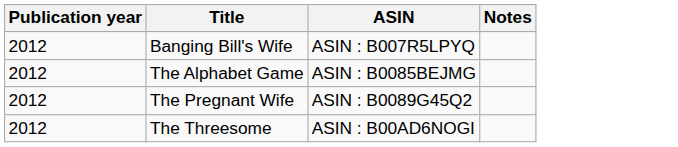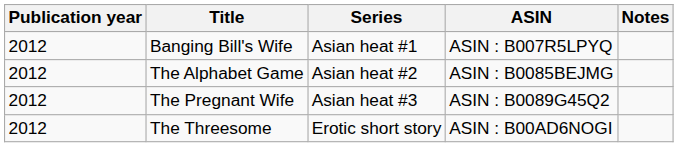 <table class="wikitable">
 <tr>
 <th>Publication year</th>
 <th>Title</th>
+<th>Series</th>
 <th>ASIN</th>
 <th>Notes</th>
 </tr>
 <tr>
 <td>2012</td>
 <td>Banging Bill's Wife</td>
+<td>Asian heat #1</td>
 <td>ASIN  :  B007R5LPYQ</td>
 <td></td>
 </tr>
 <tr>
 <td>2012</td>
 <td>The Alphabet Game</td>
+<td>Asian heat #2</td>
 <td>ASIN  :  B0085BEJMG</td>
 <td></td>
 </tr>
 <tr>
 <td>2012</td>
 <td>The Pregnant Wife</td>
+<td>Asian heat #3</td>
 <td>ASIN  :  B0089G45Q2</td>
 <td></td>
 </tr>
 <tr>
 <td>2012</td>
 <td>The Threesome</td>
+<td>Erotic short story</td>
 <td>ASIN  :  B00AD6NOGI</td>
 <td></td>
 </tr>
 </table>
